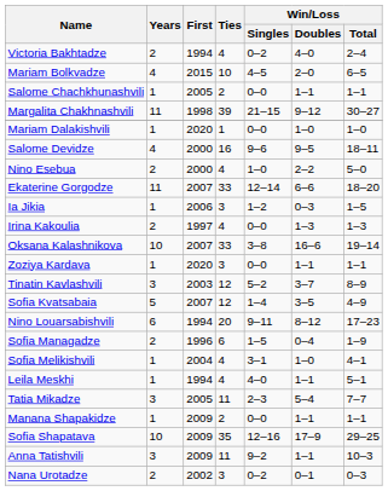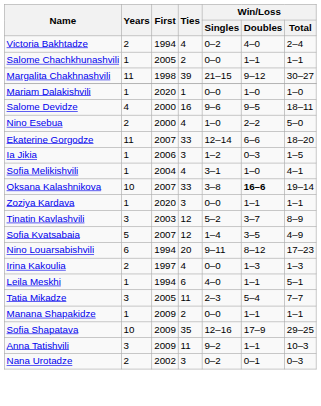 <table class="wikitable sortable" style=font-size:97%>
 <tr align="center">
 <th rowspan="2">Name</th>
 <th rowspan="2">Years</th>
 <th rowspan="2">First</th>
 <th rowspan="2">Ties</th>
 <th class="unsortable" colspan="3">Win/Loss</th>
 </tr>
 <tr>
 <th>Singles</th>
 <th>Doubles</th>
 <th>Total</th>
 </tr>
 <tr>
 <td><a href='#'>Victoria Bakhtadze</a></td>
 <td>2</td>
 <td>1994</td>
 <td>4</td>
 <td>0–2</td>
 <td>4–0</td>
 <td>2–4</td>
-</tr>
-<tr>
-<td><a href='#'>Mariam Bolkvadze</a></td>
-<td>4</td>
-<td>2015</td>
-<td>10</td>
-<td>4–5</td>
-<td>2–0</td>
-<td>6–5</td>
 </tr>
 <tr>
 <td><a href='#'>Salome Chachkhunashvili</a></td>
 <td>1</td>
 <td>2005</td>
 <td>2</td>
 <td>0–0</td>
 <td>1–1</td>
 <td>1–1</td>
 </tr>
 <tr>
 <td><a href='#'>Margalita Chakhnashvili</a></td>
 <td>11</td>
 <td>1998</td>
 <td>39</td>
 <td>21–15</td>
 <td>9–12</td>
 <td>30–27</td>
 </tr>
 <tr>
 </tr>
 <tr>
 <td><a href='#'>Mariam Dalakishvili</a></td>
 <td>1</td>
 <td>2020</td>
 <td>1</td>
 <td>0–0</td>
 <td>1–0</td>
 <td>1–0</td>
 </tr>
 <tr>
 <td><a href='#'>Salome Devidze</a></td>
 <td>4</td>
 <td>2000</td>
 <td>16</td>
 <td>9–6</td>
 <td>9–5</td>
 <td>18–11</td>
 </tr>
 <tr>
 <td><a href='#'>Nino Esebua</a></td>
 <td>2</td>
 <td>2000</td>
 <td>4</td>
 <td>1–0</td>
 <td>2–2</td>
 <td>5–0</td>
 </tr>
 <tr>
 <td><a href='#'>Ekaterine Gorgodze</a></td>
 <td>11</td>
 <td>2007</td>
 <td>33</td>
 <td>12–14</td>
 <td>6–6</td>
 <td>18–20</td>
 </tr>
 <tr>
 <td><a href='#'>Ia Jikia</a></td>
 <td>1</td>
 <td>2006</td>
 <td>3</td>
 <td>1–2</td>
 <td>0–3</td>
 <td>1–5</td>
 </tr>
 <tr>
-<td><a href='#'>Irina Kakoulia</a></td>
-<td>2</td>
-<td>1997</td>
+<td><a href='#'>Sofia Melikishvili</a></td>
+<td>1</td>
+<td>2004</td>
 <td>4</td>
-<td>0–0</td>
-<td>1–3</td>
-<td>1–3</td>
+<td>3–1</td>
+<td>1–0</td>
+<td>4–1</td>
 </tr>
 <tr>
 <td><a href='#'>Oksana Kalashnikova</a></td>
 <td>10</td>
 <td>2007</td>
 <td>33</td>
 <td>3–8</td>
-<td>16–6</td>
+<td><strong>16–6</strong></td>
 <td>19–14</td>
 </tr>
 <tr>
 <td><a href='#'>Zoziya Kardava</a></td>
 <td>1</td>
 <td>2020</td>
 <td>3</td>
 <td>0–0</td>
 <td>1–1</td>
 <td>1–1</td>
 </tr>
 <tr>
 <td><a href='#'>Tinatin Kavlashvili</a></td>
 <td>3</td>
 <td>2003</td>
 <td>12</td>
 <td>5–2</td>
 <td>3–7</td>
 <td>8–9</td>
 </tr>
 <tr>
 <td><a href='#'>Sofia Kvatsabaia</a></td>
 <td>5</td>
 <td>2007</td>
 <td>12</td>
 <td>1–4</td>
 <td>3–5</td>
 <td>4–9</td>
 </tr>
 <tr>
 <td><a href='#'>Nino Louarsabishvili</a></td>
 <td>6</td>
 <td>1994</td>
 <td>20</td>
 <td>9–11</td>
 <td>8–12</td>
 <td>17–23</td>
 </tr>
 <tr>
-<td><a href='#'>Sofia Managadze</a></td>
+<td><a href='#'>Irina Kakoulia</a></td>
 <td>2</td>
-<td>1996</td>
-<td>6</td>
-<td>1–5</td>
-<td>0–4</td>
-<td>1–9</td>
-</tr>
-<tr>
-<td><a href='#'>Sofia Melikishvili</a></td>
-<td>1</td>
-<td>2004</td>
+<td>1997</td>
 <td>4</td>
-<td>3–1</td>
-<td>1–0</td>
-<td>4–1</td>
+<td>0–0</td>
+<td>1–3</td>
+<td>1–3</td>
 </tr>
 <tr>
 <td><a href='#'>Leila Meskhi</a></td>
 <td>1</td>
 <td>1994</td>
-<td>4</td>
+<td>6</td>
 <td>4–0</td>
 <td>1–1</td>
 <td>5–1</td>
 </tr>
 <tr>
 <td><a href='#'>Tatia Mikadze</a></td>
 <td>3</td>
 <td>2005</td>
 <td>11</td>
 <td>2–3</td>
 <td>5–4</td>
 <td>7–7</td>
 </tr>
 <tr>
 <td><a href='#'>Manana Shapakidze</a></td>
 <td>1</td>
 <td>2009</td>
 <td>2</td>
 <td>0–0</td>
 <td>1–1</td>
 <td>1–1</td>
 </tr>
 <tr>
 <td><a href='#'>Sofia Shapatava</a></td>
 <td>10</td>
 <td>2009</td>
 <td>35</td>
 <td>12–16</td>
 <td>17–9</td>
 <td>29–25</td>
 </tr>
 <tr>
 <td><a href='#'>Anna Tatishvili</a></td>
 <td>3</td>
 <td>2009</td>
 <td>11</td>
 <td>9–2</td>
 <td>1–1</td>
 <td>10–3</td>
 </tr>
 <tr>
 <td><a href='#'>Nana Urotadze</a></td>
 <td>2</td>
 <td>2002</td>
 <td>3</td>
 <td>0–2</td>
 <td>0–1</td>
 <td>0–3</td>
 </tr>
 </table>
